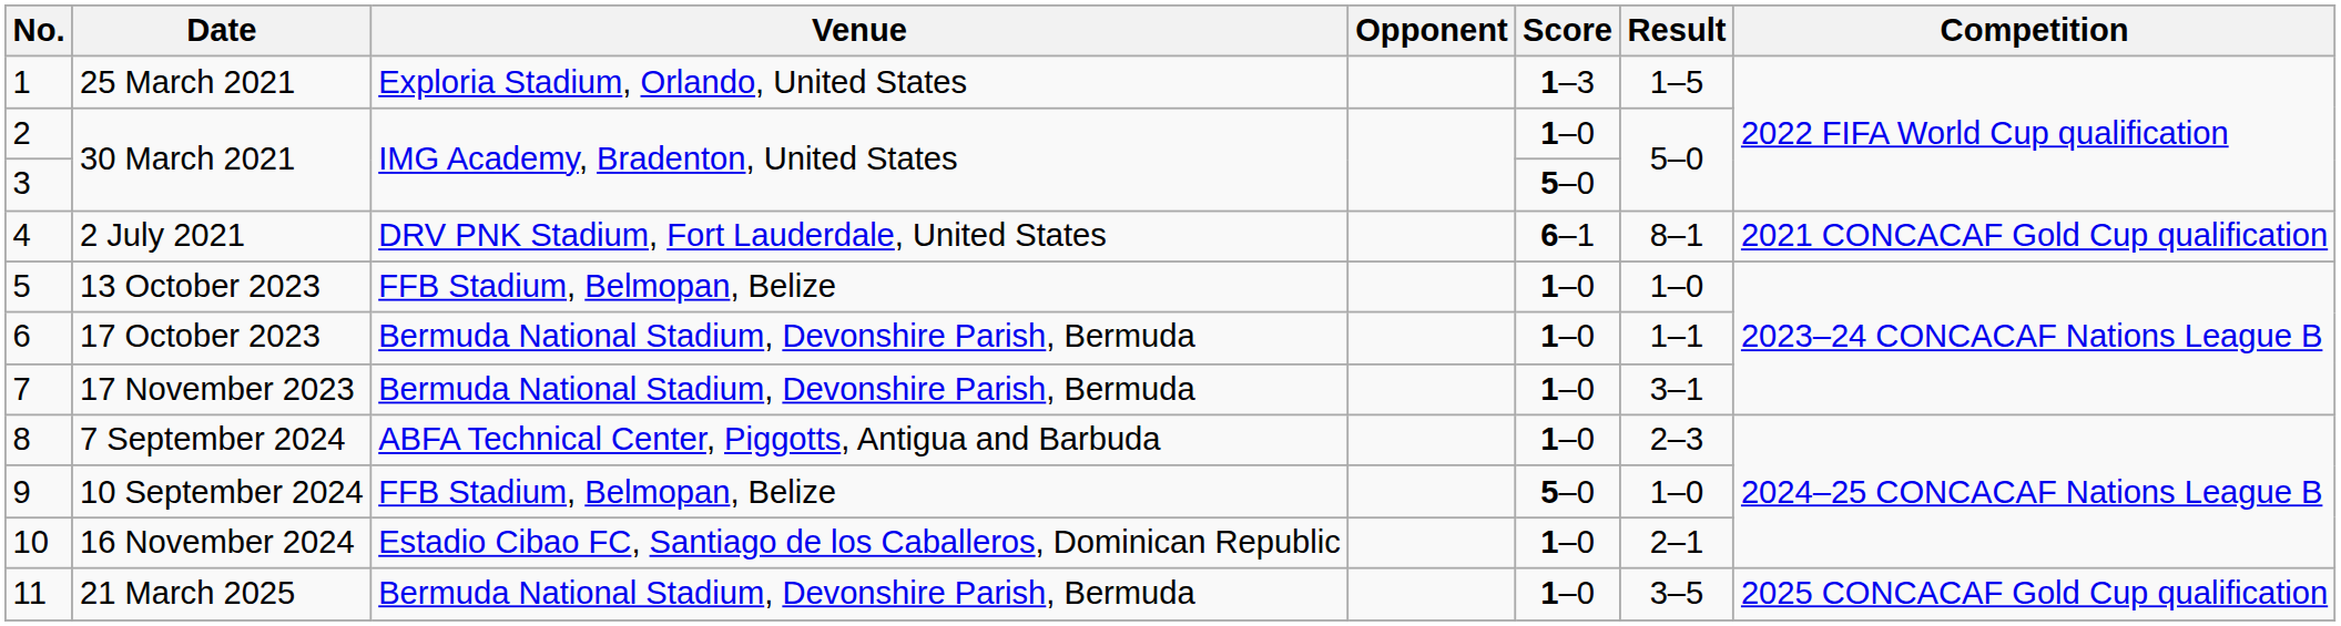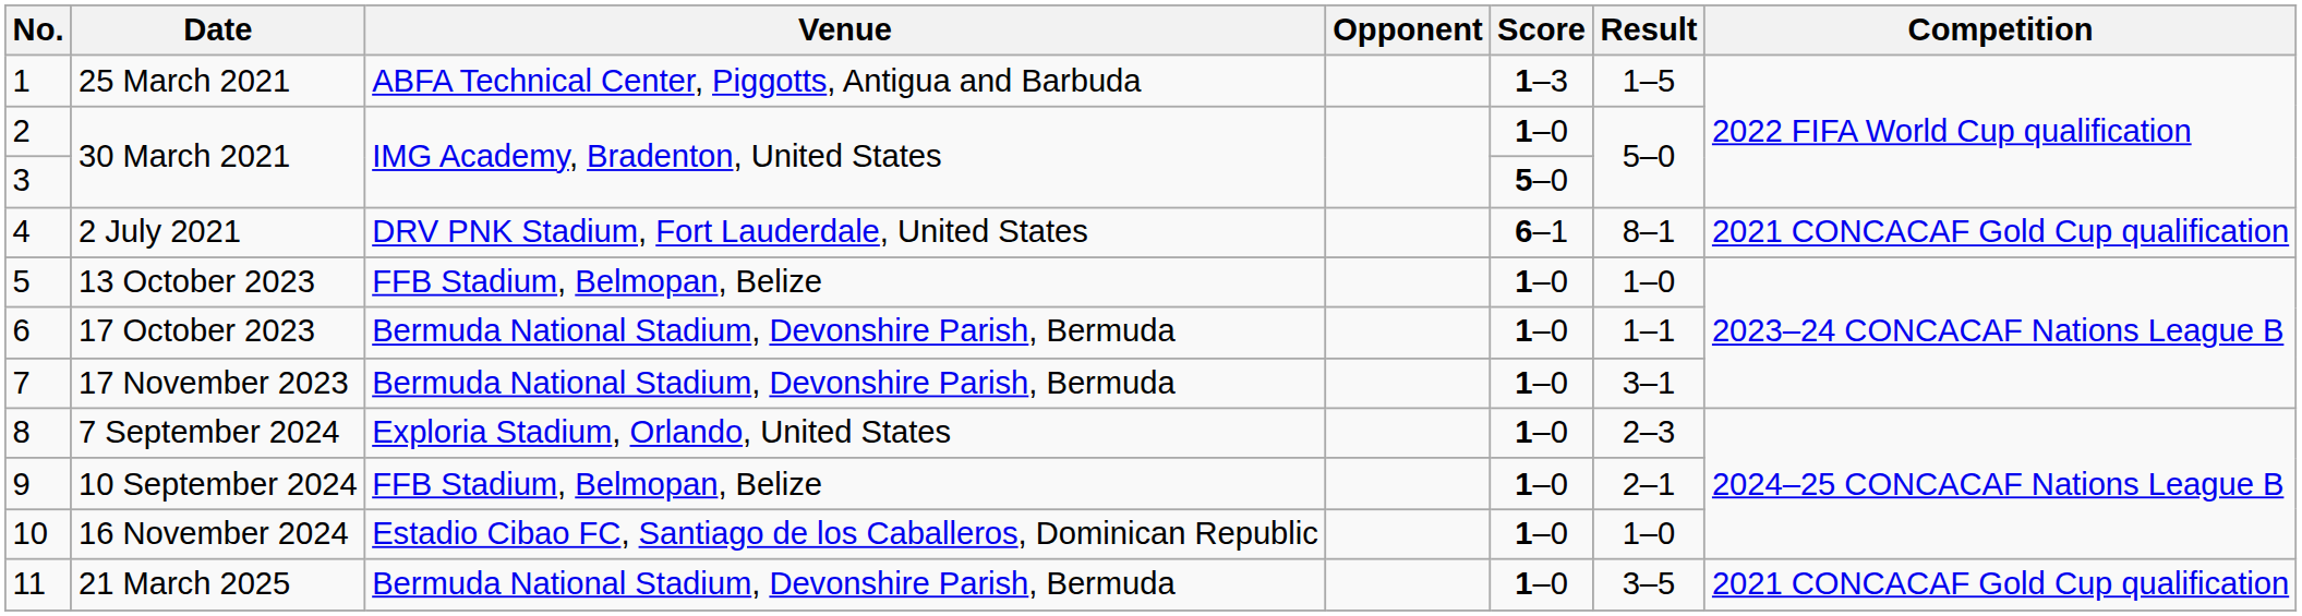 <table class="wikitable">
 <tr>
 <th>No.</th>
 <th>Date</th>
 <th>Venue</th>
 <th>Opponent</th>
 <th>Score</th>
 <th>Result</th>
 <th>Competition</th>
 </tr>
 <tr>
 <td>1</td>
 <td>25 March 2021</td>
-<td><a href='#'>Exploria Stadium</a>, <a href='#'>Orlando</a>, United States</td>
+<td><a href='#'>ABFA Technical Center</a>, <a href='#'>Piggotts</a>, Antigua and Barbuda</td>
 <td></td>
 <td align=center><strong>1</strong>–3</td>
 <td align=center>1–5</td>
 <td rowspan=3><a href='#'>2022 FIFA World Cup qualification</a></td>
 </tr>
 <tr>
 <td>2</td>
 <td rowspan=2>30 March 2021</td>
 <td rowspan=2><a href='#'>IMG Academy</a>, <a href='#'>Bradenton</a>, United States</td>
 <td rowspan=2></td>
 <td align=center><strong>1</strong>–0</td>
 <td rowspan=2 style="text-align:center;">5–0</td>
 </tr>
 <tr>
 <td>3</td>
 <td align=center><strong>5</strong>–0</td>
 </tr>
 <tr>
 <td>4</td>
 <td>2 July 2021</td>
 <td><a href='#'>DRV PNK Stadium</a>, <a href='#'>Fort Lauderdale</a>, United States</td>
 <td></td>
 <td align=center><strong>6</strong>–1</td>
 <td align=center>8–1</td>
 <td><a href='#'>2021 CONCACAF Gold Cup qualification</a></td>
 </tr>
 <tr>
 <td>5</td>
 <td>13 October 2023</td>
 <td><a href='#'>FFB Stadium</a>, <a href='#'>Belmopan</a>, Belize</td>
 <td></td>
 <td align=center><strong>1</strong>–0</td>
 <td align=center>1–0</td>
 <td rowspan="3"><a href='#'>2023–24 CONCACAF Nations League B</a></td>
 </tr>
 <tr>
 <td>6</td>
 <td>17 October 2023</td>
 <td><a href='#'>Bermuda National Stadium</a>, <a href='#'>Devonshire Parish</a>, Bermuda</td>
 <td></td>
 <td align=center><strong>1</strong>–0</td>
 <td align=center>1–1</td>
 </tr>
 <tr>
 <td>7</td>
 <td>17 November 2023</td>
 <td><a href='#'>Bermuda National Stadium</a>, <a href='#'>Devonshire Parish</a>, Bermuda</td>
 <td></td>
 <td align=center><strong>1</strong>–0</td>
 <td align=center>3–1</td>
 </tr>
 <tr>
 <td>8</td>
 <td>7 September 2024</td>
-<td><a href='#'>ABFA Technical Center</a>, <a href='#'>Piggotts</a>, Antigua and Barbuda</td>
+<td><a href='#'>Exploria Stadium</a>, <a href='#'>Orlando</a>, United States</td>
 <td></td>
 <td align=center><strong>1</strong>–0</td>
 <td align=center>2–3</td>
 <td rowspan="3"><a href='#'>2024–25 CONCACAF Nations League B</a></td>
 </tr>
 <tr>
 <td>9</td>
 <td>10 September 2024</td>
 <td><a href='#'>FFB Stadium</a>, <a href='#'>Belmopan</a>, Belize</td>
 <td></td>
-<td align=center><strong>5</strong>–0</td>
-<td align=center>1–0</td>
+<td align=center><strong>1</strong>–0</td>
+<td align=center>2–1</td>
 </tr>
 <tr>
 <td>10</td>
 <td>16 November 2024</td>
 <td><a href='#'>Estadio Cibao FC</a>, <a href='#'>Santiago de los Caballeros</a>, Dominican Republic</td>
 <td></td>
 <td align=center><strong>1</strong>–0</td>
-<td align=center>2–1</td>
+<td align=center>1–0</td>
 </tr>
 <tr>
 <td>11</td>
 <td>21 March 2025</td>
 <td><a href='#'>Bermuda National Stadium</a>, <a href='#'>Devonshire Parish</a>, Bermuda</td>
 <td></td>
 <td align=center><strong>1</strong>–0</td>
 <td align=center>3–5</td>
-<td rowspan=1><a href='#'>2025 CONCACAF Gold Cup qualification</a></td>
+<td><a href='#'>2021 CONCACAF Gold Cup qualification</a></td>
 </tr>
 </table>
